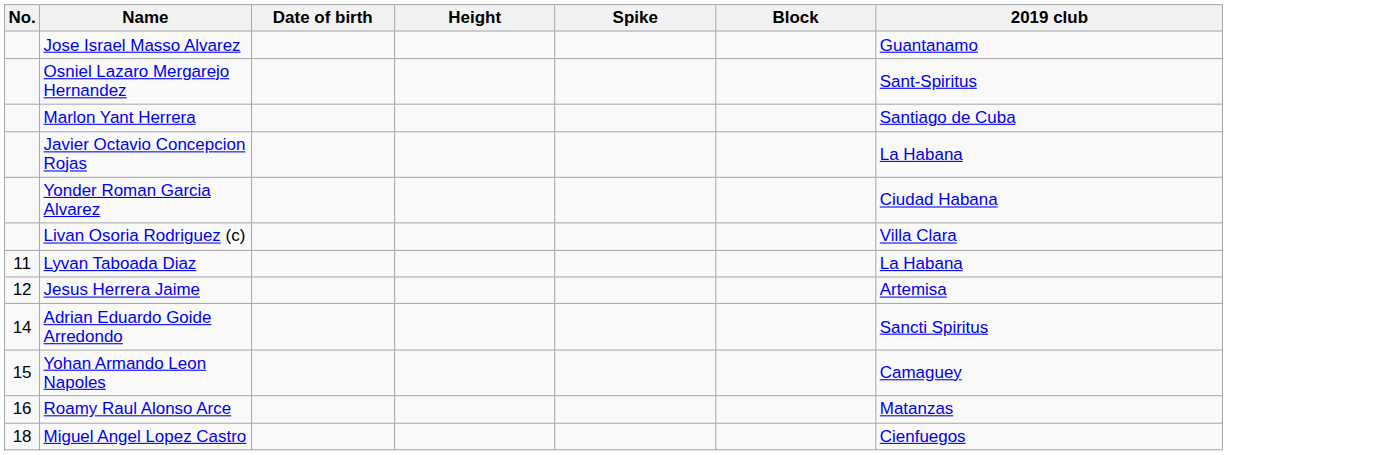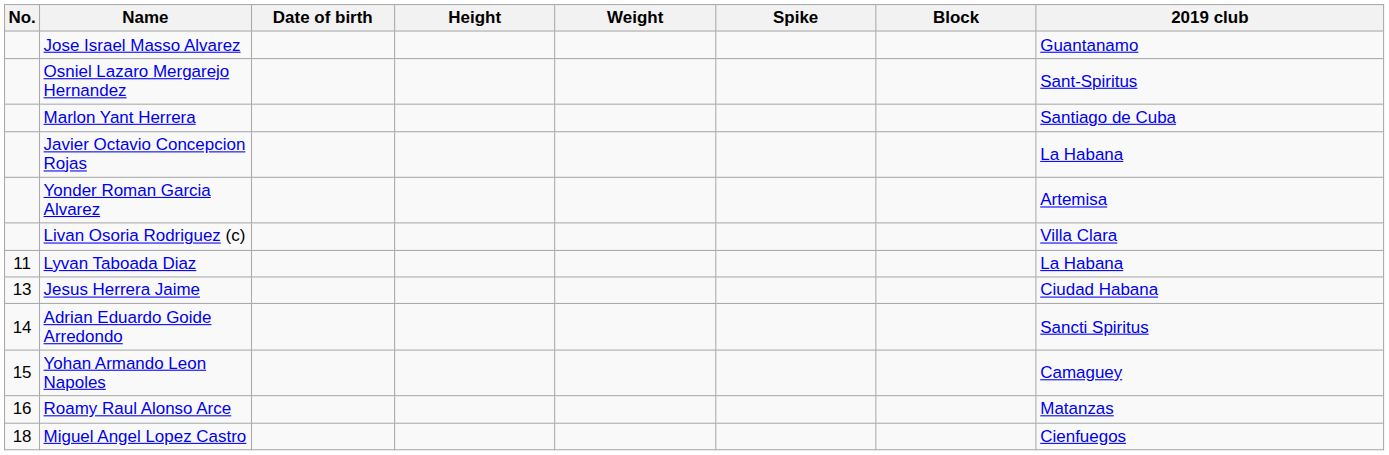 <table class="wikitable sortable" style="font-size:100%; text-align:center;">
 <tr>
 <th>No.</th>
 <th style="width:12em">Name</th>
 <th style="width:8em">Date of birth</th>
 <th style="width:9em">Height</th>
+<th style="width:9em">Weight</th>
 <th style="width:9em">Spike</th>
 <th style="width:9em">Block</th>
 <th style="width:20em">2019 club</th>
 </tr>
 <tr>
 <td></td>
 <td align=left><a href='#'>Jose Israel Masso Alvarez</a></td>
 <td align=right></td>
+<td></td>
 <td></td>
 <td></td>
 <td></td>
 <td align=left> <a href='#'>Guantanamo</a></td>
 </tr>
 <tr>
 <td></td>
 <td align=left><a href='#'>Osniel Lazaro Mergarejo Hernandez</a></td>
 <td align=right></td>
 <td></td>
 <td></td>
 <td></td>
+<td></td>
 <td align=left> <a href='#'>Sant-Spiritus</a></td>
 </tr>
 <tr>
 <td></td>
 <td align=left><a href='#'>Marlon Yant Herrera</a></td>
 <td align=right></td>
+<td></td>
 <td></td>
 <td></td>
 <td></td>
 <td align=left> <a href='#'>Santiago de Cuba</a></td>
 </tr>
 <tr>
 <td></td>
 <td align=left><a href='#'>Javier Octavio Concepcion Rojas</a></td>
 <td align=right></td>
 <td></td>
 <td></td>
 <td></td>
+<td></td>
 <td align=left> <a href='#'>La Habana</a></td>
 </tr>
 <tr>
 <td></td>
 <td align=left><a href='#'>Yonder Roman Garcia Alvarez</a></td>
 <td align=right></td>
 <td></td>
 <td></td>
 <td></td>
-<td align=left> <a href='#'>Ciudad Habana</a></td>
+<td></td>
+<td align=left> <a href='#'>Artemisa</a></td>
 </tr>
 <tr>
 <td></td>
 <td align=left><a href='#'>Livan Osoria Rodriguez</a> (c)</td>
 <td align=right></td>
+<td></td>
 <td></td>
 <td></td>
 <td></td>
 <td align=left> <a href='#'>Villa Clara</a></td>
 </tr>
 <tr>
 <td>11</td>
 <td align=left><a href='#'>Lyvan Taboada Diaz</a></td>
 <td align=right></td>
 <td></td>
 <td></td>
 <td></td>
+<td></td>
 <td align=left> <a href='#'>La Habana</a></td>
 </tr>
 <tr>
-<td>12</td>
+<td>13</td>
 <td align=left><a href='#'>Jesus Herrera Jaime</a></td>
 <td align=right></td>
 <td></td>
 <td></td>
 <td></td>
-<td align=left> <a href='#'>Artemisa</a></td>
+<td></td>
+<td align=left> <a href='#'>Ciudad Habana</a></td>
 </tr>
 <tr>
 <td>14</td>
 <td align=left><a href='#'>Adrian Eduardo Goide Arredondo</a></td>
 <td align=right></td>
+<td></td>
 <td></td>
 <td></td>
 <td></td>
 <td align=left> <a href='#'>Sancti Spiritus</a></td>
 </tr>
 <tr>
 <td>15</td>
 <td align=left><a href='#'>Yohan Armando Leon Napoles</a></td>
 <td align=right></td>
 <td></td>
 <td></td>
 <td></td>
+<td></td>
 <td align=left> <a href='#'>Camaguey</a></td>
 </tr>
 <tr>
 <td>16</td>
 <td align=left><a href='#'>Roamy Raul Alonso Arce</a></td>
 <td align=right></td>
+<td></td>
 <td></td>
 <td></td>
 <td></td>
 <td align=left> <a href='#'>Matanzas</a></td>
 </tr>
 <tr>
 <td>18</td>
 <td align=left><a href='#'>Miguel Angel Lopez Castro</a></td>
 <td align=right></td>
 <td></td>
 <td></td>
 <td></td>
+<td></td>
 <td align=left> <a href='#'>Cienfuegos</a></td>
 </tr>
 </table>
